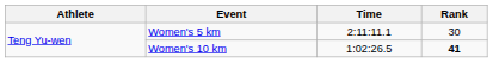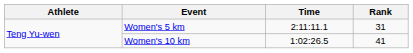 <table class="wikitable" style="text-align:center; font-size:90%; width:50%">
 <tr>
 <th>Athlete</th>
 <th>Event</th>
 <th>Time</th>
 <th>Rank</th>
 </tr>
 <tr>
 <td align=left rowspan=2><a href='#'>Teng Yu-wen</a></td>
 <td align=left><a href='#'>Women's 5 km</a></td>
 <td>2:11:11.1</td>
-<td>30</td>
+<td>31</td>
 </tr>
 <tr>
 <td align=left><a href='#'>Women's 10 km</a></td>
 <td>1:02:26.5</td>
-<td><strong>41</strong></td>
+<td>41</td>
 </tr>
 </table>
